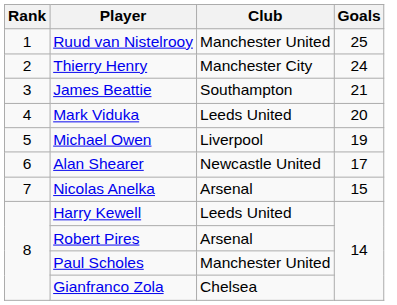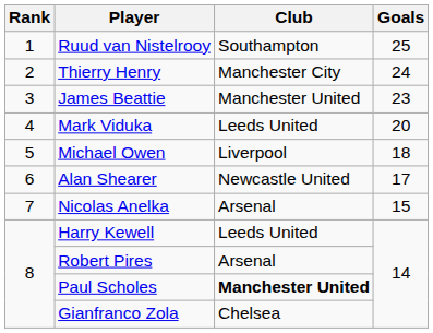 <table class="wikitable">
 <tr>
 <th>Rank</th>
 <th>Player</th>
 <th>Club</th>
 <th>Goals</th>
 </tr>
 <tr>
 <td align=center>1</td>
 <td> <a href='#'>Ruud van Nistelrooy</a></td>
-<td>Manchester United</td>
+<td>Southampton</td>
 <td align=center>25</td>
 </tr>
 <tr>
 <td align=center>2</td>
 <td> <a href='#'>Thierry Henry</a></td>
 <td>Manchester City</td>
 <td align=center>24</td>
 </tr>
 <tr>
 <td align=center>3</td>
 <td> <a href='#'>James Beattie</a></td>
-<td>Southampton</td>
-<td align=center>21</td>
+<td>Manchester United</td>
+<td align=center>23</td>
 </tr>
 <tr>
 <td align=center>4</td>
 <td> <a href='#'>Mark Viduka</a></td>
 <td>Leeds United</td>
 <td align=center>20</td>
 </tr>
 <tr>
 <td align=center>5</td>
 <td> <a href='#'>Michael Owen</a></td>
 <td>Liverpool</td>
-<td align=center>19</td>
+<td align=center>18</td>
 </tr>
 <tr>
 <td align=center>6</td>
 <td> <a href='#'>Alan Shearer</a></td>
 <td>Newcastle United</td>
 <td align=center>17</td>
 </tr>
 <tr>
 <td align=center>7</td>
 <td> <a href='#'>Nicolas Anelka</a></td>
 <td>Arsenal</td>
 <td align=center>15</td>
 </tr>
 <tr>
 <td rowspan="4" style="text-align:center;">8</td>
 <td> <a href='#'>Harry Kewell</a></td>
 <td>Leeds United</td>
 <td rowspan="4" style="text-align:center;">14</td>
 </tr>
 <tr>
 <td> <a href='#'>Robert Pires</a></td>
 <td>Arsenal</td>
 </tr>
 <tr>
 <td> <a href='#'>Paul Scholes</a></td>
-<td>Manchester United</td>
+<td><strong>Manchester United</strong></td>
 </tr>
 <tr>
 <td> <a href='#'>Gianfranco Zola</a></td>
 <td>Chelsea</td>
 </tr>
 </table>
